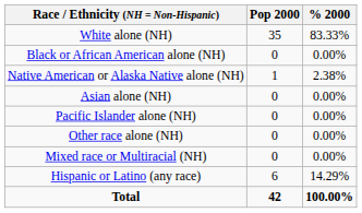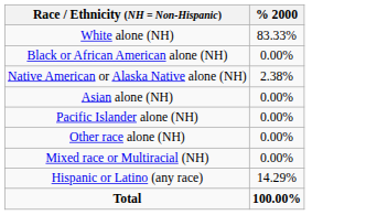 <table class="wikitable" style="text-align:center;">
 <tr>
 <th>Race / Ethnicity <small>(<em>NH = Non-Hispanic</em>)</small></th>
-<th>Pop 2000</th>
 <th>% 2000</th>
 </tr>
 <tr>
 <td><a href='#'>White</a> alone (NH)</td>
-<td>35</td>
 <td>83.33%</td>
 </tr>
 <tr>
 <td><a href='#'>Black or African American</a> alone (NH)</td>
-<td>0</td>
 <td>0.00%</td>
 </tr>
 <tr>
 <td><a href='#'>Native American</a> or <a href='#'>Alaska Native</a> alone (NH)</td>
-<td>1</td>
 <td>2.38%</td>
 </tr>
 <tr>
 <td><a href='#'>Asian</a> alone (NH)</td>
-<td>0</td>
 <td>0.00%</td>
 </tr>
 <tr>
 <td><a href='#'>Pacific Islander</a> alone (NH)</td>
-<td>0</td>
 <td>0.00%</td>
 </tr>
 <tr>
 <td><a href='#'>Other race</a> alone (NH)</td>
-<td>0</td>
 <td>0.00%</td>
 </tr>
 <tr>
 <td><a href='#'>Mixed race or Multiracial</a> (NH)</td>
-<td>0</td>
 <td>0.00%</td>
 </tr>
 <tr>
 <td><a href='#'>Hispanic or Latino</a> (any race)</td>
-<td>6</td>
 <td>14.29%</td>
 </tr>
 <tr>
 <td><strong>Total</strong></td>
-<td><strong>42</strong></td>
 <td><strong>100.00%</strong></td>
 </tr>
 </table>
